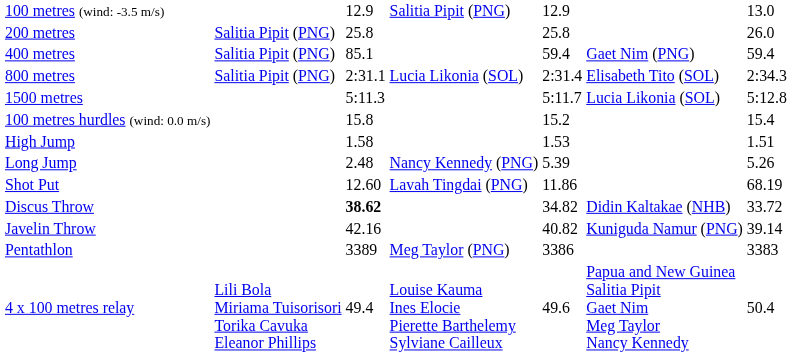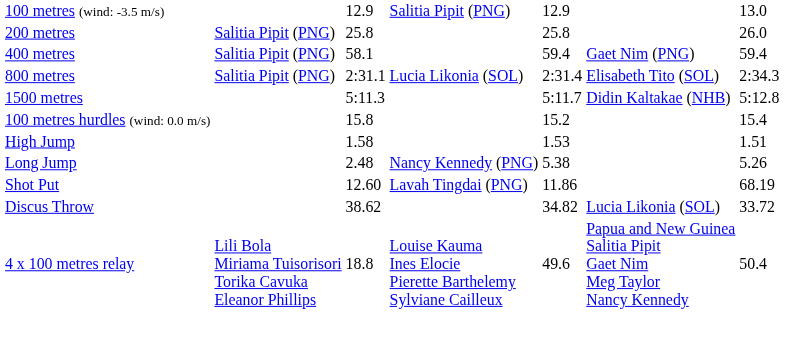 <table>
 <tr>
 <td><a href='#'>100 metres</a> <small>(wind: -3.5 m/s)</small></td>
 <td></td>
 <td>12.9</td>
 <td> <a href='#'>Salitia Pipit</a> (<a href='#'>PNG</a>)</td>
 <td>12.9</td>
 <td></td>
 <td>13.0</td>
 </tr>
 <tr>
 <td><a href='#'>200 metres</a></td>
 <td> <a href='#'>Salitia Pipit</a> (<a href='#'>PNG</a>)</td>
 <td>25.8</td>
 <td></td>
 <td>25.8</td>
 <td></td>
 <td>26.0</td>
 </tr>
 <tr>
 <td><a href='#'>400 metres</a></td>
 <td> <a href='#'>Salitia Pipit</a> (<a href='#'>PNG</a>)</td>
-<td>85.1</td>
+<td>58.1</td>
 <td></td>
 <td>59.4</td>
 <td> <a href='#'>Gaet Nim</a> (<a href='#'>PNG</a>)</td>
 <td>59.4</td>
 </tr>
 <tr>
 <td><a href='#'>800 metres</a></td>
 <td> <a href='#'>Salitia Pipit</a> (<a href='#'>PNG</a>)</td>
 <td>2:31.1</td>
 <td> <a href='#'>Lucia Likonia</a> (<a href='#'>SOL</a>)</td>
 <td>2:31.4</td>
 <td> <a href='#'>Elisabeth Tito</a> (<a href='#'>SOL</a>)</td>
 <td>2:34.3</td>
 </tr>
 <tr>
 <td><a href='#'>1500 metres</a></td>
 <td></td>
 <td>5:11.3</td>
 <td></td>
 <td>5:11.7</td>
-<td> <a href='#'>Lucia Likonia</a> (<a href='#'>SOL</a>)</td>
+<td> <a href='#'>Didin Kaltakae</a> (<a href='#'>NHB</a>)</td>
 <td>5:12.8</td>
 </tr>
 <tr>
 <td><a href='#'>100 metres hurdles</a> <small>(wind: 0.0 m/s)</small></td>
 <td></td>
 <td>15.8</td>
 <td></td>
 <td>15.2</td>
 <td></td>
 <td>15.4</td>
 </tr>
 <tr>
 <td><a href='#'>High Jump</a></td>
 <td></td>
 <td>1.58</td>
 <td></td>
 <td>1.53</td>
 <td></td>
 <td>1.51</td>
 </tr>
 <tr>
 <td><a href='#'>Long Jump</a></td>
 <td></td>
 <td>2.48</td>
 <td> <a href='#'>Nancy Kennedy</a> (<a href='#'>PNG</a>)</td>
-<td>5.39</td>
+<td>5.38</td>
 <td></td>
 <td>5.26</td>
 </tr>
 <tr>
 <td><a href='#'>Shot Put</a></td>
 <td></td>
 <td>12.60</td>
 <td> <a href='#'>Lavah Tingdai</a> (<a href='#'>PNG</a>)</td>
 <td>11.86</td>
 <td></td>
 <td>68.19</td>
 </tr>
 <tr>
 <td><a href='#'>Discus Throw</a></td>
 <td></td>
-<td><strong>38.62</strong></td>
+<td>38.62</td>
 <td></td>
 <td>34.82</td>
-<td> <a href='#'>Didin Kaltakae</a> (<a href='#'>NHB</a>)</td>
+<td> <a href='#'>Lucia Likonia</a> (<a href='#'>SOL</a>)</td>
 <td>33.72</td>
-</tr>
-<tr>
-<td><a href='#'>Javelin Throw</a></td>
-<td></td>
-<td>42.16</td>
-<td></td>
-<td>40.82</td>
-<td> <a href='#'>Kuniguda Namur</a> (<a href='#'>PNG</a>)</td>
-<td>39.14</td>
-</tr>
-<tr>
-<td><a href='#'>Pentathlon</a></td>
-<td></td>
-<td>3389</td>
-<td> <a href='#'>Meg Taylor</a> (<a href='#'>PNG</a>)</td>
-<td>3386</td>
-<td></td>
-<td>3383</td>
 </tr>
 <tr>
 <td><a href='#'>4 x 100 metres relay</a></td>
 <td> <br> <a href='#'>Lili Bola</a> <br> <a href='#'>Miriama Tuisorisori</a> <br> <a href='#'>Torika Cavuka</a> <br> <a href='#'>Eleanor Phillips</a></td>
-<td>49.4</td>
+<td>18.8</td>
 <td> <br> <a href='#'>Louise Kauma</a> <br> <a href='#'>Ines Elocie</a> <br> <a href='#'>Pierette Barthelemy</a> <br> <a href='#'>Sylviane Cailleux</a></td>
 <td>49.6</td>
 <td> <a href='#'>Papua and New Guinea</a> <br> <a href='#'>Salitia Pipit</a> <br> <a href='#'>Gaet Nim</a> <br> <a href='#'>Meg Taylor</a> <br> <a href='#'>Nancy Kennedy</a></td>
 <td>50.4</td>
 </tr>
 </table>
